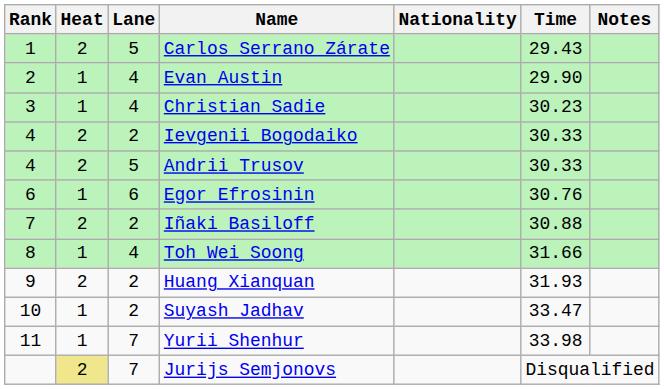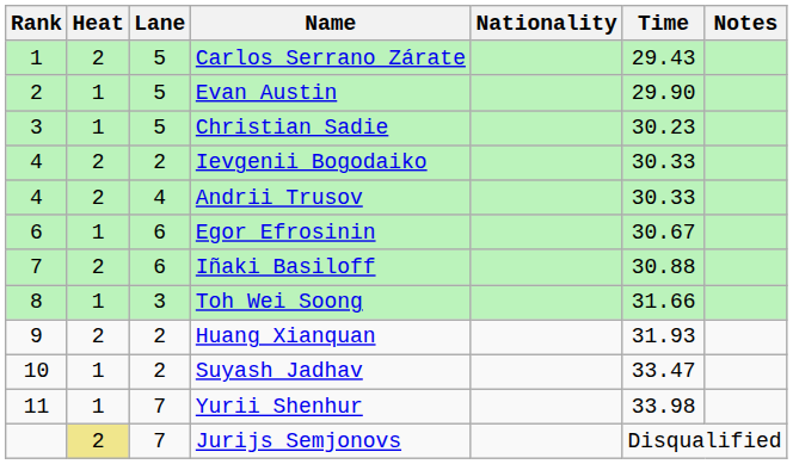 <table class="wikitable sortable" style="text-align:center">
 <tr>
 <th>Rank</th>
 <th>Heat</th>
 <th>Lane</th>
 <th>Name</th>
 <th>Nationality</th>
 <th>Time</th>
 <th>Notes</th>
 </tr>
 <tr bgcolor=bbf3bb>
 <td>1</td>
 <td>2</td>
 <td>5</td>
 <td align=left><a href='#'>Carlos Serrano Zárate</a></td>
 <td align=left></td>
 <td>29.43</td>
 <td></td>
 </tr>
 <tr bgcolor=bbf3bb>
 <td>2</td>
 <td>1</td>
-<td>4</td>
+<td>5</td>
 <td align=left><a href='#'>Evan Austin</a></td>
 <td align=left></td>
 <td>29.90</td>
 <td></td>
 </tr>
 <tr bgcolor=bbf3bb>
 <td>3</td>
 <td>1</td>
-<td>4</td>
+<td>5</td>
 <td align=left><a href='#'>Christian Sadie</a></td>
 <td align=left></td>
 <td>30.23</td>
 <td></td>
 </tr>
 <tr bgcolor=bbf3bb>
 <td>4</td>
 <td>2</td>
 <td>2</td>
 <td align=left><a href='#'>Ievgenii Bogodaiko</a></td>
 <td align=left></td>
 <td>30.33</td>
 <td></td>
 </tr>
 <tr bgcolor=bbf3bb>
 <td>4</td>
 <td>2</td>
-<td>5</td>
+<td>4</td>
 <td align=left><a href='#'>Andrii Trusov</a></td>
 <td align=left></td>
 <td>30.33</td>
 <td></td>
 </tr>
 <tr bgcolor=bbf3bb>
 <td>6</td>
 <td>1</td>
 <td>6</td>
 <td align=left><a href='#'>Egor Efrosinin</a></td>
 <td align=left></td>
-<td>30.76</td>
+<td>30.67</td>
 <td></td>
 </tr>
 <tr bgcolor=bbf3bb>
 <td>7</td>
 <td>2</td>
-<td>2</td>
+<td>6</td>
 <td align=left><a href='#'>Iñaki Basiloff</a></td>
 <td align=left></td>
 <td>30.88</td>
 <td></td>
 </tr>
 <tr bgcolor=bbf3bb>
 <td>8</td>
 <td>1</td>
-<td>4</td>
+<td>3</td>
 <td align=left><a href='#'>Toh Wei Soong</a></td>
 <td align=left></td>
 <td>31.66</td>
 <td></td>
 </tr>
 <tr>
 <td>9</td>
 <td>2</td>
 <td>2</td>
 <td align=left><a href='#'>Huang Xianquan</a></td>
 <td align=left></td>
 <td>31.93</td>
 <td></td>
 </tr>
 <tr>
 <td>10</td>
 <td>1</td>
 <td>2</td>
 <td align=left><a href='#'>Suyash Jadhav</a></td>
 <td align=left></td>
 <td>33.47</td>
 <td></td>
 </tr>
 <tr>
 <td>11</td>
 <td>1</td>
 <td>7</td>
 <td align=left><a href='#'>Yurii Shenhur</a></td>
 <td align=left></td>
 <td>33.98</td>
 <td></td>
 </tr>
 <tr>
 <td></td>
 <td style="background: khaki;">2</td>
 <td>7</td>
 <td align=left><a href='#'>Jurijs Semjonovs</a></td>
 <td align=left></td>
 <td colspan=2>Disqualified</td>
 </tr>
 </table>
